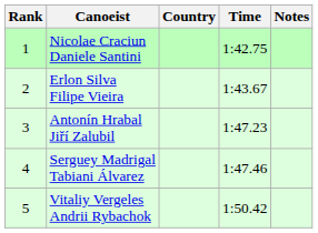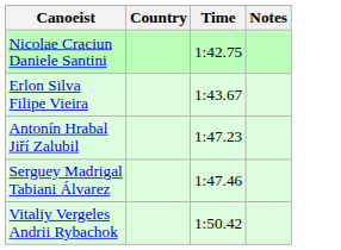 <table class="wikitable" style="text-align:center">
 <tr>
-<th>Rank</th>
 <th>Canoeist</th>
 <th>Country</th>
 <th>Time</th>
 <th>Notes</th>
 </tr>
 <tr bgcolor=bbffbb>
-<td>1</td>
 <td align="left"><a href='#'>Nicolae Craciun</a><br><a href='#'>Daniele Santini</a></td>
 <td align="left"></td>
 <td>1:42.75</td>
 <td></td>
 </tr>
 <tr bgcolor=ddffdd>
-<td>2</td>
 <td align="left"><a href='#'>Erlon Silva</a><br><a href='#'>Filipe Vieira</a></td>
 <td align="left"></td>
 <td>1:43.67</td>
 <td></td>
 </tr>
 <tr bgcolor=ddffdd>
-<td>3</td>
 <td align="left"><a href='#'>Antonín Hrabal</a><br><a href='#'>Jiří Zalubil</a></td>
 <td align="left"></td>
 <td>1:47.23</td>
 <td></td>
 </tr>
 <tr bgcolor=ddffdd>
-<td>4</td>
 <td align="left"><a href='#'>Serguey Madrigal</a><br><a href='#'>Tabiani Álvarez</a></td>
 <td align="left"></td>
 <td>1:47.46</td>
 <td></td>
 </tr>
 <tr bgcolor=ddffdd>
-<td>5</td>
 <td align="left"><a href='#'>Vitaliy Vergeles</a><br><a href='#'>Andrii Rybachok</a></td>
 <td align="left"></td>
 <td>1:50.42</td>
 <td></td>
 </tr>
 </table>
